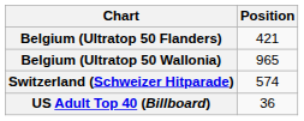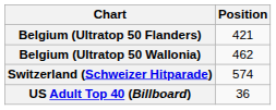 <table class="wikitable plainrowheaders">
 <tr>
 <th>Chart</th>
 <th>Position</th>
 </tr>
 <tr>
 <th scope="row">Belgium (Ultratop 50 Flanders)</th>
 <td style="text-align:center;">421</td>
 </tr>
 <tr>
 <th scope="row">Belgium (Ultratop 50 Wallonia)</th>
-<td style="text-align:center;">965</td>
+<td style="text-align:center;">462</td>
 </tr>
 <tr>
 <th scope="row">Switzerland (<a href='#'>Schweizer Hitparade</a>)</th>
 <td style="text-align:center;">574</td>
 </tr>
 <tr>
 <th scope="row">US <a href='#'>Adult Top 40</a> (<em>Billboard</em>)</th>
 <td style="text-align:center;">36</td>
 </tr>
 </table>
